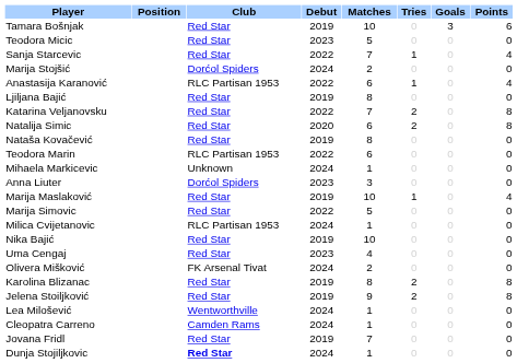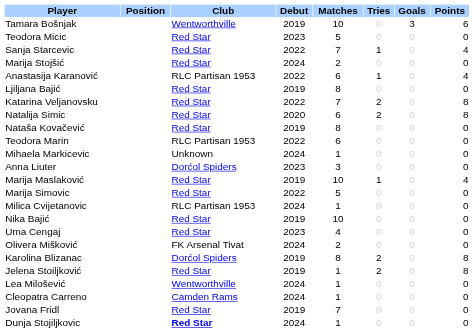 <table class="sortable" border="0" cellspacing="1" cellpadding="1" style="width:85%; text-align:center;">
 <tr style="background:#AAD0FF">
 <th>Player</th>
 <th>Position</th>
 <th>Club</th>
 <th>Debut</th>
 <th>Matches</th>
 <th>Tries</th>
 <th>Goals</th>
 <th>Points</th>
 </tr>
 <tr>
 <td align=left>Tamara Bošnjak</td>
 <td></td>
-<td align=left> <a href='#'>Red Star</a></td>
+<td align=left> <a href='#'>Wentworthville</a></td>
 <td>2019</td>
 <td>10</td>
 <td style="color:lightgray">0</td>
 <td>3</td>
 <td align=right>6</td>
 </tr>
 <tr>
 <td align=left>Teodora Micic</td>
 <td></td>
 <td align=left> <a href='#'>Red Star</a></td>
 <td>2023</td>
 <td>5</td>
 <td style="color:lightgray">0</td>
 <td style="color:lightgray">0</td>
 <td align=right>0</td>
 </tr>
 <tr>
 <td align=left>Sanja Starcevic</td>
 <td></td>
 <td align=left> <a href='#'>Red Star</a></td>
 <td>2022</td>
 <td>7</td>
 <td>1</td>
 <td style="color:lightgray">0</td>
 <td align=right>4</td>
 </tr>
 <tr>
 <td align=left>Marija Stojšić</td>
 <td></td>
-<td align=left> <a href='#'>Dorćol Spiders</a></td>
+<td align=left> <a href='#'>Red Star</a></td>
 <td>2024</td>
 <td>2</td>
 <td style="color:lightgray">0</td>
 <td style="color:lightgray">0</td>
 <td align=right>0</td>
 </tr>
 <tr>
 <td align=left>Anastasija Karanović</td>
 <td></td>
 <td align=left> RLC Partisan 1953</td>
 <td>2022</td>
 <td>6</td>
 <td>1</td>
 <td style="color:lightgray">0</td>
 <td align=right>4</td>
 </tr>
 <tr>
 <td align=left>Ljiljana Bajić</td>
 <td></td>
 <td align=left> <a href='#'>Red Star</a></td>
 <td>2019</td>
 <td>8</td>
 <td style="color:lightgray">0</td>
 <td style="color:lightgray">0</td>
 <td align=right>0</td>
 </tr>
 <tr>
 <td align=left>Katarina Veljanovsku</td>
 <td></td>
 <td align=left> <a href='#'>Red Star</a></td>
 <td>2022</td>
 <td>7</td>
 <td>2</td>
 <td style="color:lightgray">0</td>
 <td align=right>8</td>
 </tr>
 <tr>
 <td align=left>Natalija Simic</td>
 <td></td>
 <td align=left> <a href='#'>Red Star</a></td>
 <td>2020</td>
 <td>6</td>
 <td>2</td>
 <td style="color:lightgray">0</td>
 <td align=right>8</td>
 </tr>
 <tr>
 <td align=left>Nataša Kovačević</td>
 <td></td>
 <td align=left> <a href='#'>Red Star</a></td>
 <td>2019</td>
 <td>8</td>
 <td style="color:lightgray">0</td>
 <td style="color:lightgray">0</td>
 <td align=right>0</td>
 </tr>
 <tr>
 <td align=left>Teodora Marin</td>
 <td></td>
 <td align=left> RLC Partisan 1953</td>
 <td>2022</td>
 <td>6</td>
 <td style="color:lightgray">0</td>
 <td style="color:lightgray">0</td>
 <td align=right>0</td>
 </tr>
 <tr>
 <td align=left>Mihaela Markicevic</td>
 <td></td>
 <td align=left> Unknown</td>
 <td>2024</td>
 <td>1</td>
 <td style="color:lightgray">0</td>
 <td style="color:lightgray">0</td>
 <td align=right>0</td>
 </tr>
 <tr>
 <td align=left>Anna Liuter</td>
 <td></td>
 <td align=left> <a href='#'>Dorćol Spiders</a></td>
 <td>2023</td>
 <td>3</td>
 <td style="color:lightgray">0</td>
 <td style="color:lightgray">0</td>
 <td align=right>0</td>
 </tr>
 <tr>
 <td align=left>Marija Maslaković</td>
 <td></td>
 <td align=left> <a href='#'>Red Star</a></td>
 <td>2019</td>
 <td>10</td>
 <td>1</td>
 <td style="color:lightgray">0</td>
 <td align=right>4</td>
 </tr>
 <tr>
 <td align=left>Marija Simovic</td>
 <td></td>
 <td align=left> <a href='#'>Red Star</a></td>
 <td>2022</td>
 <td>5</td>
 <td style="color:lightgray">0</td>
 <td style="color:lightgray">0</td>
 <td align=right>0</td>
 </tr>
 <tr>
 <td align=left>Milica Cvijetanovic</td>
 <td></td>
 <td align=left> RLC Partisan 1953</td>
 <td>2024</td>
 <td>1</td>
 <td style="color:lightgray">0</td>
 <td style="color:lightgray">0</td>
 <td align=right>0</td>
 </tr>
 <tr>
 <td align=left>Nika Bajić</td>
 <td></td>
 <td align=left> <a href='#'>Red Star</a></td>
 <td>2019</td>
 <td>10</td>
 <td style="color:lightgray">0</td>
 <td style="color:lightgray">0</td>
 <td align=right>0</td>
 </tr>
 <tr>
 <td align=left>Uma Cengaj</td>
 <td></td>
 <td align=left> <a href='#'>Red Star</a></td>
 <td>2023</td>
 <td>4</td>
 <td style="color:lightgray">0</td>
 <td style="color:lightgray">0</td>
 <td align=right>0</td>
 </tr>
 <tr>
 <td align=left>Olivera Mišković</td>
 <td></td>
 <td align=left> FK Arsenal Tivat</td>
 <td>2024</td>
 <td>2</td>
 <td style="color:lightgray">0</td>
 <td style="color:lightgray">0</td>
 <td align=right>0</td>
 </tr>
 <tr>
 <td align=left>Karolina Blizanac</td>
 <td></td>
-<td align=left> <a href='#'>Red Star</a></td>
+<td align=left> <a href='#'>Dorćol Spiders</a></td>
 <td>2019</td>
 <td>8</td>
 <td>2</td>
 <td style="color:lightgray">0</td>
 <td align=right>8</td>
 </tr>
 <tr>
 <td align=left>Jelena Stoiljković</td>
 <td></td>
 <td align=left> <a href='#'>Red Star</a></td>
 <td>2019</td>
-<td>9</td>
+<td>1</td>
 <td>2</td>
 <td style="color:lightgray">0</td>
 <td align=right>8</td>
 </tr>
 <tr>
 <td align=left>Lea Milošević</td>
 <td></td>
 <td align=left> <a href='#'>Wentworthville</a></td>
 <td>2024</td>
 <td>1</td>
 <td style="color:lightgray">0</td>
 <td style="color:lightgray">0</td>
 <td align=right>0</td>
 </tr>
 <tr>
 <td align=left>Cleopatra Carreno</td>
 <td></td>
 <td align=left> <a href='#'>Camden Rams</a></td>
 <td>2024</td>
 <td>1</td>
 <td style="color:lightgray">0</td>
 <td style="color:lightgray">0</td>
 <td align=right>0</td>
 </tr>
 <tr>
 <td align=left>Jovana Fridl</td>
 <td></td>
 <td align=left> <a href='#'>Red Star</a></td>
 <td>2019</td>
 <td>7</td>
 <td style="color:lightgray">0</td>
 <td style="color:lightgray">0</td>
 <td align=right>0</td>
 </tr>
 <tr>
 <td align=left>Dunja Stojiljkovic</td>
 <td></td>
 <td align=left><strong> <a href='#'>Red Star</a></strong></td>
 <td>2024</td>
 <td>1</td>
 <td style="color:lightgray">0</td>
 <td style="color:lightgray">0</td>
 <td align=right>0</td>
 </tr>
 </table>
